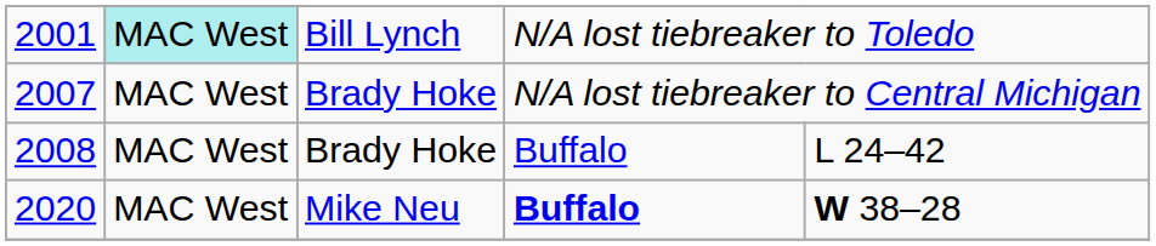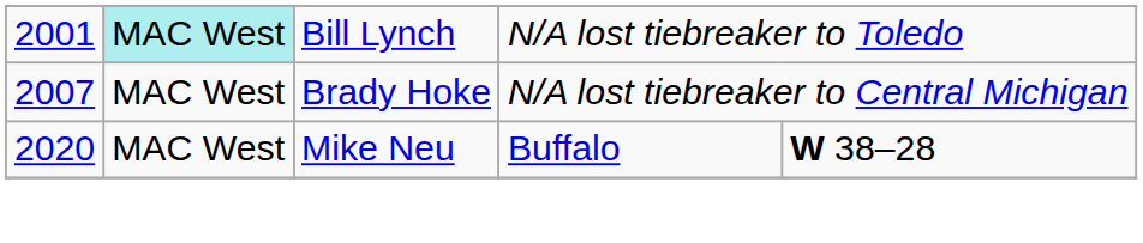 <table class="wikitable">
 <tr>
 </tr>
 <tr>
 <td><a href='#'>2001</a></td>
 <td style="background: paleturquoise;">MAC West</td>
 <td><a href='#'>Bill Lynch</a></td>
 <td colspan="2"><em>N/A lost tiebreaker to <a href='#'>Toledo</a></em></td>
 </tr>
 <tr>
 <td><a href='#'>2007</a></td>
 <td>MAC West</td>
 <td><a href='#'>Brady Hoke</a></td>
 <td colspan="2"><em>N/A lost tiebreaker to <a href='#'>Central Michigan</a></em></td>
 </tr>
 <tr>
-<td><a href='#'>2008</a></td>
-<td>MAC West</td>
-<td>Brady Hoke</td>
-<td><a href='#'>Buffalo</a></td>
-<td>L 24–42</td>
-</tr>
-<tr>
 <td><a href='#'>2020</a></td>
 <td>MAC West</td>
 <td><a href='#'>Mike Neu</a></td>
-<td><strong><a href='#'>Buffalo</a></strong></td>
+<td><a href='#'>Buffalo</a></td>
 <td><strong>W</strong> 38–28</td>
 </tr>
 <tr>
 </tr>
 </table>
